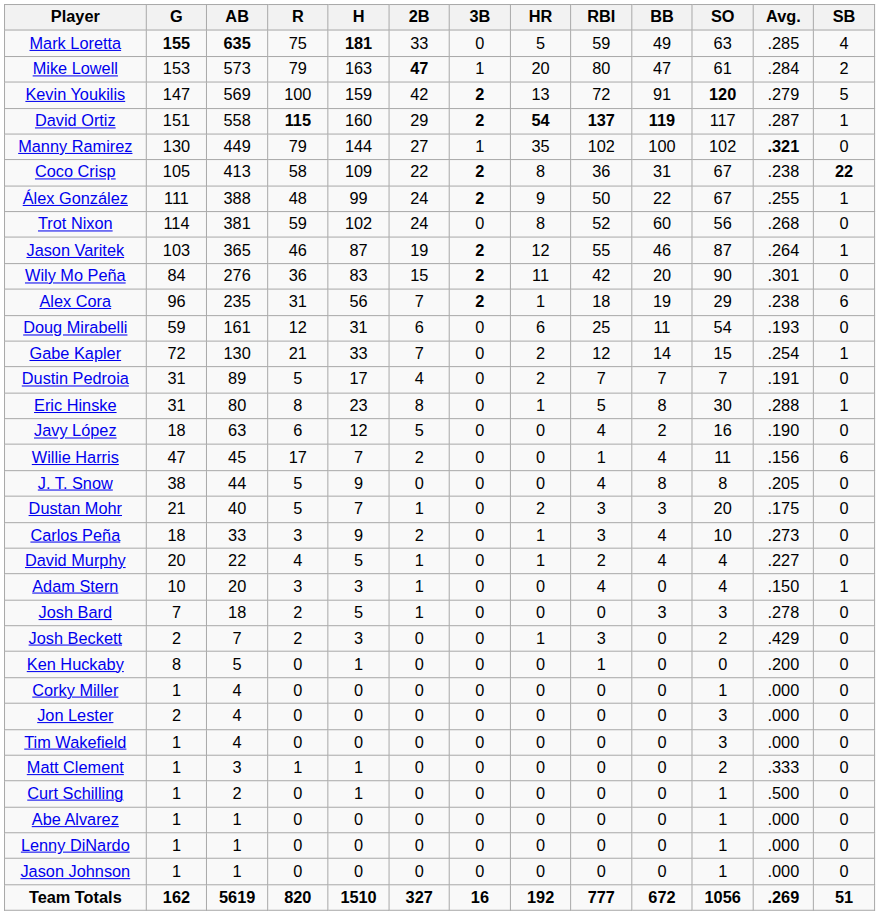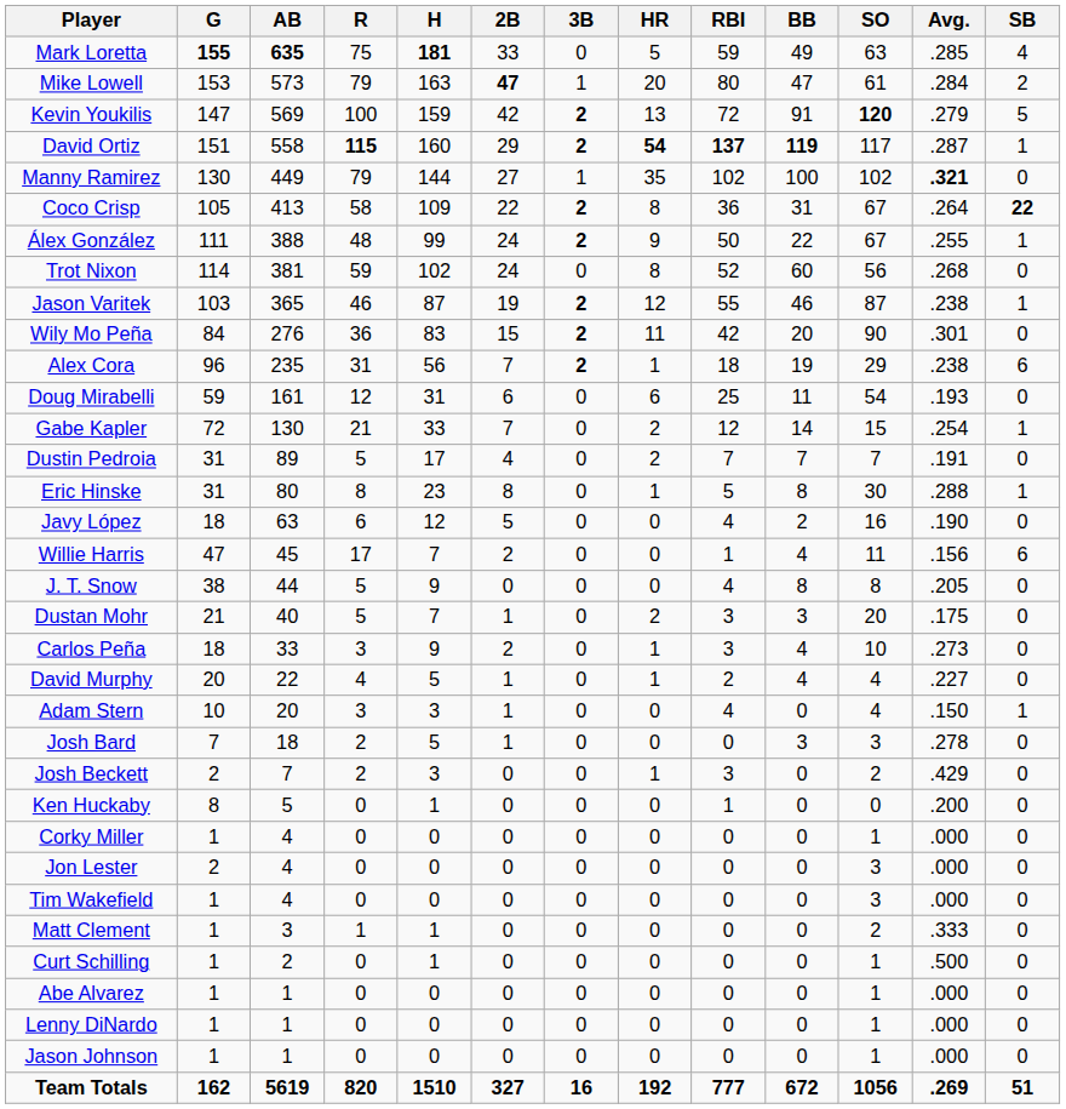 <table class="wikitable sortable">
 <tr>
 <th bgcolor="#DDDDFF" width="14%">Player</th>
 <th bgcolor="#DDDDFF" width="6%">G</th>
 <th bgcolor="#DDDDFF" width="6%">AB</th>
 <th bgcolor="#DDDDFF" width="6%">R</th>
 <th bgcolor="#DDDDFF" width="6%">H</th>
 <th bgcolor="#DDDDFF" width="6%">2B</th>
 <th bgcolor="#DDDDFF" width="6%">3B</th>
 <th bgcolor="#DDDDFF" width="6%">HR</th>
 <th bgcolor="#DDDDFF" width="6%">RBI</th>
 <th bgcolor="#DDDDFF" width="6%">BB</th>
 <th bgcolor="#DDDDFF" width="6%">SO</th>
 <th bgcolor="#DDDDFF" width="6%">Avg.</th>
 <th bgcolor="#DDDDFF" width="6%">SB</th>
 </tr>
 <tr align="center">
 <td><a href='#'>Mark Loretta</a></td>
 <td><strong>155</strong></td>
 <td><strong>635</strong></td>
 <td>75</td>
 <td><strong>181</strong></td>
 <td>33</td>
 <td>0</td>
 <td>5</td>
 <td>59</td>
 <td>49</td>
 <td>63</td>
 <td>.285</td>
 <td>4</td>
 </tr>
 <tr align="center">
 <td><a href='#'>Mike Lowell</a></td>
 <td>153</td>
 <td>573</td>
 <td>79</td>
 <td>163</td>
 <td><strong>47</strong></td>
 <td>1</td>
 <td>20</td>
 <td>80</td>
 <td>47</td>
 <td>61</td>
 <td>.284</td>
 <td>2</td>
 </tr>
 <tr align="center">
 <td><a href='#'>Kevin Youkilis</a></td>
 <td>147</td>
 <td>569</td>
 <td>100</td>
 <td>159</td>
 <td>42</td>
 <td><strong>2</strong></td>
 <td>13</td>
 <td>72</td>
 <td>91</td>
 <td><strong>120</strong></td>
 <td>.279</td>
 <td>5</td>
 </tr>
 <tr align="center">
 <td><a href='#'>David Ortiz</a></td>
 <td>151</td>
 <td>558</td>
 <td><strong>115</strong></td>
 <td>160</td>
 <td>29</td>
 <td><strong>2</strong></td>
 <td><strong>54</strong></td>
 <td><strong>137</strong></td>
 <td><strong>119</strong></td>
 <td>117</td>
 <td>.287</td>
 <td>1</td>
 </tr>
 <tr align="center">
 <td><a href='#'>Manny Ramirez</a></td>
 <td>130</td>
 <td>449</td>
 <td>79</td>
 <td>144</td>
 <td>27</td>
 <td>1</td>
 <td>35</td>
 <td>102</td>
 <td>100</td>
 <td>102</td>
 <td><strong>.321</strong></td>
 <td>0</td>
 </tr>
 <tr align="center">
 <td><a href='#'>Coco Crisp</a></td>
 <td>105</td>
 <td>413</td>
 <td>58</td>
 <td>109</td>
 <td>22</td>
 <td><strong>2</strong></td>
 <td>8</td>
 <td>36</td>
 <td>31</td>
 <td>67</td>
-<td>.238</td>
+<td>.264</td>
 <td><strong>22</strong></td>
 </tr>
 <tr align="center">
 <td><a href='#'>Álex González</a></td>
 <td>111</td>
 <td>388</td>
 <td>48</td>
 <td>99</td>
 <td>24</td>
 <td><strong>2</strong></td>
 <td>9</td>
 <td>50</td>
 <td>22</td>
 <td>67</td>
 <td>.255</td>
 <td>1</td>
 </tr>
 <tr align="center">
 <td><a href='#'>Trot Nixon</a></td>
 <td>114</td>
 <td>381</td>
 <td>59</td>
 <td>102</td>
 <td>24</td>
 <td>0</td>
 <td>8</td>
 <td>52</td>
 <td>60</td>
 <td>56</td>
 <td>.268</td>
 <td>0</td>
 </tr>
 <tr align="center">
 <td><a href='#'>Jason Varitek</a></td>
 <td>103</td>
 <td>365</td>
 <td>46</td>
 <td>87</td>
 <td>19</td>
 <td><strong>2</strong></td>
 <td>12</td>
 <td>55</td>
 <td>46</td>
 <td>87</td>
-<td>.264</td>
+<td>.238</td>
 <td>1</td>
 </tr>
 <tr align="center">
 <td><a href='#'>Wily Mo Peña</a></td>
 <td>84</td>
 <td>276</td>
 <td>36</td>
 <td>83</td>
 <td>15</td>
 <td><strong>2</strong></td>
 <td>11</td>
 <td>42</td>
 <td>20</td>
 <td>90</td>
 <td>.301</td>
 <td>0</td>
 </tr>
 <tr align="center">
 <td><a href='#'>Alex Cora</a></td>
 <td>96</td>
 <td>235</td>
 <td>31</td>
 <td>56</td>
 <td>7</td>
 <td><strong>2</strong></td>
 <td>1</td>
 <td>18</td>
 <td>19</td>
 <td>29</td>
 <td>.238</td>
 <td>6</td>
 </tr>
 <tr align="center">
 <td><a href='#'>Doug Mirabelli</a></td>
 <td>59</td>
 <td>161</td>
 <td>12</td>
 <td>31</td>
 <td>6</td>
 <td>0</td>
 <td>6</td>
 <td>25</td>
 <td>11</td>
 <td>54</td>
 <td>.193</td>
 <td>0</td>
 </tr>
 <tr align="center">
 <td><a href='#'>Gabe Kapler</a></td>
 <td>72</td>
 <td>130</td>
 <td>21</td>
 <td>33</td>
 <td>7</td>
 <td>0</td>
 <td>2</td>
 <td>12</td>
 <td>14</td>
 <td>15</td>
 <td>.254</td>
 <td>1</td>
 </tr>
 <tr align="center">
 <td><a href='#'>Dustin Pedroia</a></td>
 <td>31</td>
 <td>89</td>
 <td>5</td>
 <td>17</td>
 <td>4</td>
 <td>0</td>
 <td>2</td>
 <td>7</td>
 <td>7</td>
 <td>7</td>
 <td>.191</td>
 <td>0</td>
 </tr>
 <tr align="center">
 <td><a href='#'>Eric Hinske</a></td>
 <td>31</td>
 <td>80</td>
 <td>8</td>
 <td>23</td>
 <td>8</td>
 <td>0</td>
 <td>1</td>
 <td>5</td>
 <td>8</td>
 <td>30</td>
 <td>.288</td>
 <td>1</td>
 </tr>
 <tr align="center">
 <td><a href='#'>Javy López</a></td>
 <td>18</td>
 <td>63</td>
 <td>6</td>
 <td>12</td>
 <td>5</td>
 <td>0</td>
 <td>0</td>
 <td>4</td>
 <td>2</td>
 <td>16</td>
 <td>.190</td>
 <td>0</td>
 </tr>
 <tr align="center">
 <td><a href='#'>Willie Harris</a></td>
 <td>47</td>
 <td>45</td>
 <td>17</td>
 <td>7</td>
 <td>2</td>
 <td>0</td>
 <td>0</td>
 <td>1</td>
 <td>4</td>
 <td>11</td>
 <td>.156</td>
 <td>6</td>
 </tr>
 <tr align="center">
 <td><a href='#'>J. T. Snow</a></td>
 <td>38</td>
 <td>44</td>
 <td>5</td>
 <td>9</td>
 <td>0</td>
 <td>0</td>
 <td>0</td>
 <td>4</td>
 <td>8</td>
 <td>8</td>
 <td>.205</td>
 <td>0</td>
 </tr>
 <tr align="center">
 <td><a href='#'>Dustan Mohr</a></td>
 <td>21</td>
 <td>40</td>
 <td>5</td>
 <td>7</td>
 <td>1</td>
 <td>0</td>
 <td>2</td>
 <td>3</td>
 <td>3</td>
 <td>20</td>
 <td>.175</td>
 <td>0</td>
 </tr>
 <tr align="center">
 <td><a href='#'>Carlos Peña</a></td>
 <td>18</td>
 <td>33</td>
 <td>3</td>
 <td>9</td>
 <td>2</td>
 <td>0</td>
 <td>1</td>
 <td>3</td>
 <td>4</td>
 <td>10</td>
 <td>.273</td>
 <td>0</td>
 </tr>
 <tr align="center">
 <td><a href='#'>David Murphy</a></td>
 <td>20</td>
 <td>22</td>
 <td>4</td>
 <td>5</td>
 <td>1</td>
 <td>0</td>
 <td>1</td>
 <td>2</td>
 <td>4</td>
 <td>4</td>
 <td>.227</td>
 <td>0</td>
 </tr>
 <tr align="center">
 <td><a href='#'>Adam Stern</a></td>
 <td>10</td>
 <td>20</td>
 <td>3</td>
 <td>3</td>
 <td>1</td>
 <td>0</td>
 <td>0</td>
 <td>4</td>
 <td>0</td>
 <td>4</td>
 <td>.150</td>
 <td>1</td>
 </tr>
 <tr align="center">
 <td><a href='#'>Josh Bard</a></td>
 <td>7</td>
 <td>18</td>
 <td>2</td>
 <td>5</td>
 <td>1</td>
 <td>0</td>
 <td>0</td>
 <td>0</td>
 <td>3</td>
 <td>3</td>
 <td>.278</td>
 <td>0</td>
 </tr>
 <tr align="center">
 <td><a href='#'>Josh Beckett</a></td>
 <td>2</td>
 <td>7</td>
 <td>2</td>
 <td>3</td>
 <td>0</td>
 <td>0</td>
 <td>1</td>
 <td>3</td>
 <td>0</td>
 <td>2</td>
 <td>.429</td>
 <td>0</td>
 </tr>
 <tr align="center">
 <td><a href='#'>Ken Huckaby</a></td>
 <td>8</td>
 <td>5</td>
 <td>0</td>
 <td>1</td>
 <td>0</td>
 <td>0</td>
 <td>0</td>
 <td>1</td>
 <td>0</td>
 <td>0</td>
 <td>.200</td>
 <td>0</td>
 </tr>
 <tr align="center">
 <td><a href='#'>Corky Miller</a></td>
 <td>1</td>
 <td>4</td>
 <td>0</td>
 <td>0</td>
 <td>0</td>
 <td>0</td>
 <td>0</td>
 <td>0</td>
 <td>0</td>
 <td>1</td>
 <td>.000</td>
 <td>0</td>
 </tr>
 <tr align="center">
 <td><a href='#'>Jon Lester</a></td>
 <td>2</td>
 <td>4</td>
 <td>0</td>
 <td>0</td>
 <td>0</td>
 <td>0</td>
 <td>0</td>
 <td>0</td>
 <td>0</td>
 <td>3</td>
 <td>.000</td>
 <td>0</td>
 </tr>
 <tr align="center">
 <td><a href='#'>Tim Wakefield</a></td>
 <td>1</td>
 <td>4</td>
 <td>0</td>
 <td>0</td>
 <td>0</td>
 <td>0</td>
 <td>0</td>
 <td>0</td>
 <td>0</td>
 <td>3</td>
 <td>.000</td>
 <td>0</td>
 </tr>
 <tr align="center">
 <td><a href='#'>Matt Clement</a></td>
 <td>1</td>
 <td>3</td>
 <td>1</td>
 <td>1</td>
 <td>0</td>
 <td>0</td>
 <td>0</td>
 <td>0</td>
 <td>0</td>
 <td>2</td>
 <td>.333</td>
 <td>0</td>
 </tr>
 <tr align="center">
 <td><a href='#'>Curt Schilling</a></td>
 <td>1</td>
 <td>2</td>
 <td>0</td>
 <td>1</td>
 <td>0</td>
 <td>0</td>
 <td>0</td>
 <td>0</td>
 <td>0</td>
 <td>1</td>
 <td>.500</td>
 <td>0</td>
 </tr>
 <tr align="center">
 <td><a href='#'>Abe Alvarez</a></td>
 <td>1</td>
 <td>1</td>
 <td>0</td>
 <td>0</td>
 <td>0</td>
 <td>0</td>
 <td>0</td>
 <td>0</td>
 <td>0</td>
 <td>1</td>
 <td>.000</td>
 <td>0</td>
 </tr>
 <tr align="center">
 <td><a href='#'>Lenny DiNardo</a></td>
 <td>1</td>
 <td>1</td>
 <td>0</td>
 <td>0</td>
 <td>0</td>
 <td>0</td>
 <td>0</td>
 <td>0</td>
 <td>0</td>
 <td>1</td>
 <td>.000</td>
 <td>0</td>
 </tr>
 <tr align="center">
 <td><a href='#'>Jason Johnson</a></td>
 <td>1</td>
 <td>1</td>
 <td>0</td>
 <td>0</td>
 <td>0</td>
 <td>0</td>
 <td>0</td>
 <td>0</td>
 <td>0</td>
 <td>1</td>
 <td>.000</td>
 <td>0</td>
 </tr>
 <tr align="center">
 <td><strong>Team Totals</strong></td>
 <td><strong>162</strong></td>
 <td><strong>5619</strong></td>
 <td><strong>820</strong></td>
 <td><strong>1510</strong></td>
 <td><strong>327</strong></td>
 <td><strong>16</strong></td>
 <td><strong>192</strong></td>
 <td><strong>777</strong></td>
 <td><strong>672</strong></td>
 <td><strong>1056</strong></td>
 <td><strong>.269</strong></td>
 <td><strong>51</strong></td>
 </tr>
 </table>
